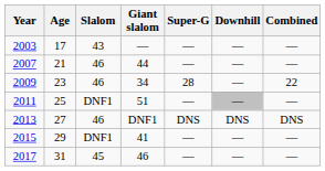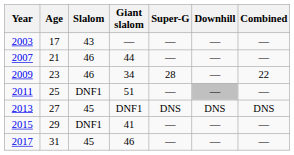 <table class="wikitable" style="text-align:center">
 <tr>
 <th>  Year  </th>
 <th> Age </th>
 <th> Slalom </th>
 <th> Giant <br> slalom </th>
 <th>Super-G</th>
 <th>Downhill</th>
 <th>Combined</th>
 </tr>
 <tr>
 <td><a href='#'>2003</a></td>
 <td>17</td>
 <td>43</td>
 <td>—</td>
 <td>—</td>
 <td>—</td>
 <td>—</td>
 </tr>
 <tr>
 <td><a href='#'>2007</a></td>
 <td>21</td>
 <td>46</td>
 <td>44</td>
 <td>—</td>
 <td>—</td>
 <td>—</td>
 </tr>
 <tr>
 <td><a href='#'>2009</a></td>
 <td>23</td>
 <td>46</td>
 <td>34</td>
 <td>28</td>
 <td>—</td>
 <td>22</td>
 </tr>
 <tr>
 <td><a href='#'>2011</a></td>
 <td>25</td>
 <td>DNF1</td>
 <td>51</td>
 <td>—</td>
 <td style="background:silver;">—</td>
 <td>—</td>
 </tr>
 <tr>
 <td><a href='#'>2013</a></td>
 <td>27</td>
-<td>46</td>
+<td>45</td>
 <td>DNF1</td>
 <td>DNS</td>
 <td>DNS</td>
 <td>DNS</td>
 </tr>
 <tr>
 <td><a href='#'>2015</a></td>
 <td>29</td>
 <td>DNF1</td>
 <td>41</td>
 <td>—</td>
 <td>—</td>
 <td>—</td>
 </tr>
 <tr>
 <td><a href='#'>2017</a></td>
 <td>31</td>
 <td>45</td>
 <td>46</td>
 <td>—</td>
 <td>—</td>
 <td>—</td>
 </tr>
 </table>
